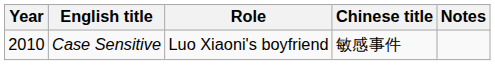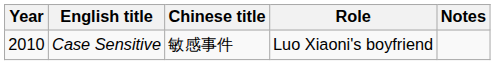 <table class="wikitable">
 <tr>
 <th>Year</th>
 <th>English title</th>
+<th>Chinese title</th>
 <th>Role</th>
-<th>Chinese title</th>
 <th>Notes</th>
 </tr>
 <tr>
 <td>2010</td>
 <td><em>Case Sensitive</em></td>
+<td>敏感事件</td>
 <td>Luo Xiaoni's boyfriend</td>
-<td>敏感事件</td>
 <td></td>
 </tr>
 </table>
